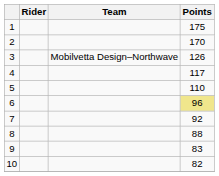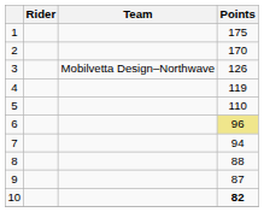 <table class="wikitable">
 <tr>
 <th></th>
 <th>Rider</th>
 <th>Team</th>
 <th>Points</th>
 </tr>
 <tr>
 <td style="text-align:center;">1</td>
 <td> </td>
 <td></td>
 <td style="text-align:center;">175</td>
 </tr>
 <tr>
 <td style="text-align:center;">2</td>
 <td> </td>
 <td></td>
 <td style="text-align:center;">170</td>
 </tr>
 <tr>
 <td style="text-align:center;">3</td>
 <td></td>
 <td>Mobilvetta Design–Northwave</td>
 <td style="text-align:center;">126</td>
 </tr>
 <tr>
 <td style="text-align:center;">4</td>
 <td></td>
 <td></td>
-<td style="text-align:center;">117</td>
+<td style="text-align:center;">119</td>
 </tr>
 <tr>
 <td style="text-align:center;">5</td>
 <td> </td>
 <td></td>
 <td style="text-align:center;">110</td>
 </tr>
 <tr>
 <td style="text-align:center;">6</td>
 <td></td>
 <td></td>
 <td style="background: khaki; text-align:center;">96</td>
 </tr>
 <tr>
 <td style="text-align:center;">7</td>
 <td></td>
 <td></td>
-<td style="text-align:center;">92</td>
+<td style="text-align:center;">94</td>
 </tr>
 <tr>
 <td style="text-align:center;">8</td>
 <td></td>
 <td></td>
 <td style="text-align:center;">88</td>
 </tr>
 <tr>
 <td style="text-align:center;">9</td>
 <td></td>
 <td></td>
-<td style="text-align:center;">83</td>
+<td style="text-align:center;">87</td>
 </tr>
 <tr>
 <td style="text-align:center;">10</td>
 <td></td>
 <td></td>
-<td style="text-align:center;">82</td>
+<td style="text-align:center;"><strong>82</strong></td>
 </tr>
 <tr>
 </tr>
 </table>
